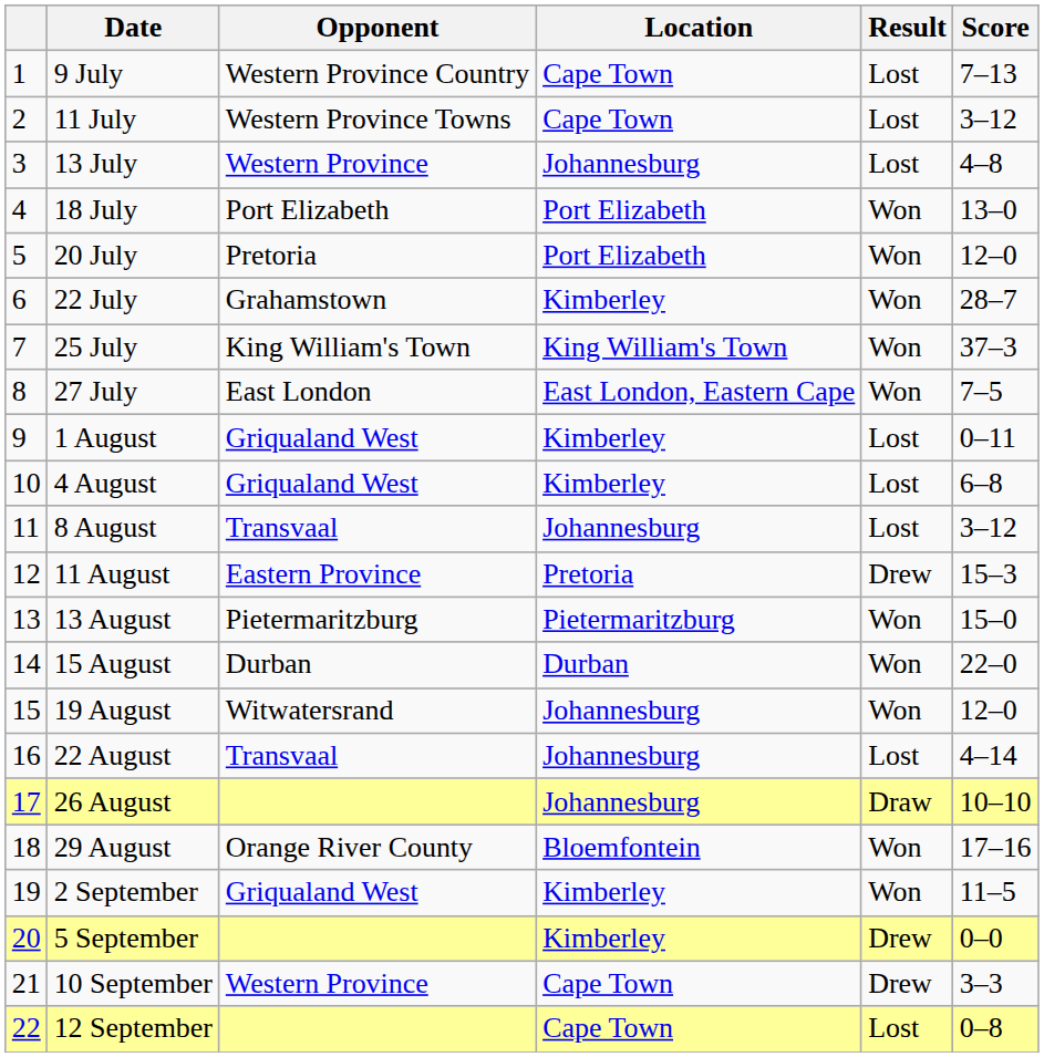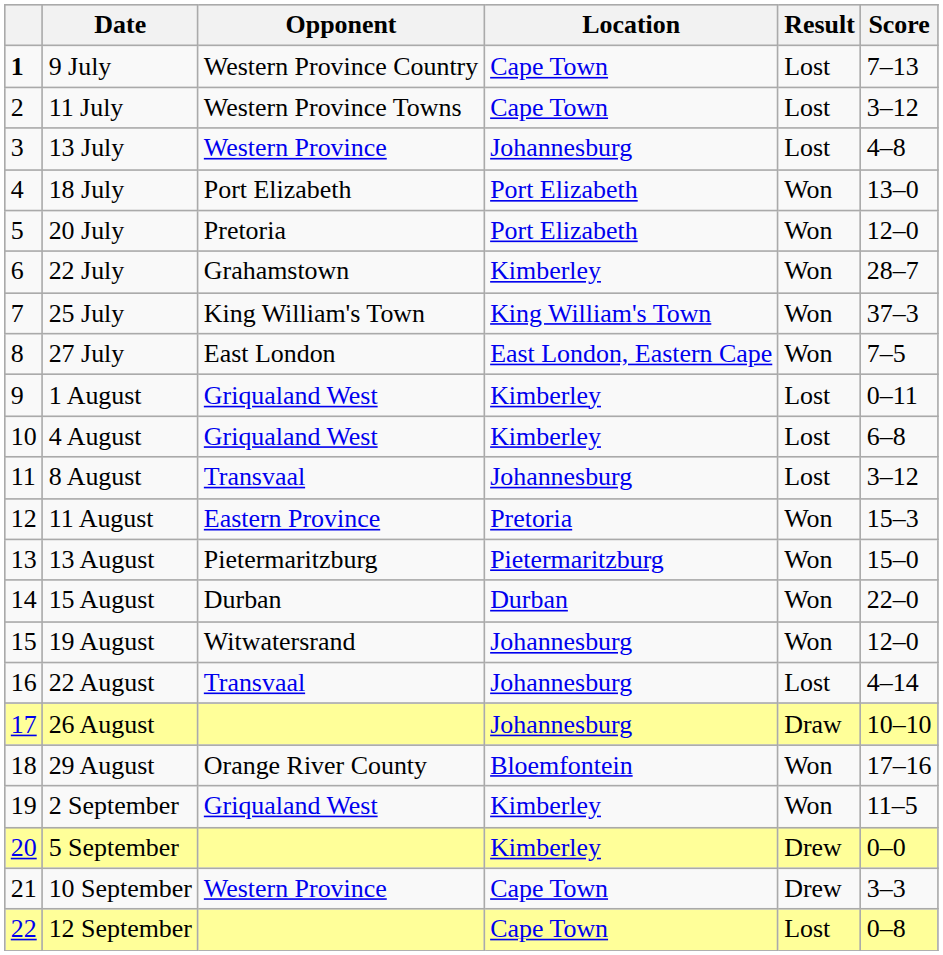 <table class="wikitable sortable">
 <tr>
 <th></th>
 <th>Date</th>
 <th>Opponent</th>
 <th>Location</th>
 <th>Result</th>
 <th>Score</th>
 </tr>
 <tr>
-<td>1</td>
+<td><strong>1</strong></td>
 <td>9 July</td>
 <td>Western Province Country</td>
 <td><a href='#'>Cape Town</a></td>
 <td>Lost</td>
 <td>7–13</td>
 </tr>
 <tr>
 <td>2</td>
 <td>11 July</td>
 <td>Western Province Towns</td>
 <td><a href='#'>Cape Town</a></td>
 <td>Lost</td>
 <td>3–12</td>
 </tr>
 <tr>
 <td>3</td>
 <td>13 July</td>
 <td><a href='#'>Western Province</a></td>
 <td><a href='#'>Johannesburg</a></td>
 <td>Lost</td>
 <td>4–8</td>
 </tr>
 <tr>
 <td>4</td>
 <td>18 July</td>
 <td>Port Elizabeth</td>
 <td><a href='#'>Port Elizabeth</a></td>
 <td>Won</td>
 <td>13–0</td>
 </tr>
 <tr>
 <td>5</td>
 <td>20 July</td>
 <td>Pretoria</td>
 <td><a href='#'>Port Elizabeth</a></td>
 <td>Won</td>
 <td>12–0</td>
 </tr>
 <tr>
 <td>6</td>
 <td>22 July</td>
 <td>Grahamstown</td>
 <td><a href='#'>Kimberley</a></td>
 <td>Won</td>
 <td>28–7</td>
 </tr>
 <tr>
 <td>7</td>
 <td>25 July</td>
 <td>King William's Town</td>
 <td><a href='#'>King William's Town</a></td>
 <td>Won</td>
 <td>37–3</td>
 </tr>
 <tr>
 <td>8</td>
 <td>27 July</td>
 <td>East London</td>
 <td><a href='#'>East London, Eastern Cape</a></td>
 <td>Won</td>
 <td>7–5</td>
 </tr>
 <tr>
 <td>9</td>
 <td>1 August</td>
 <td><a href='#'>Griqualand West</a></td>
 <td><a href='#'>Kimberley</a></td>
 <td>Lost</td>
 <td>0–11</td>
 </tr>
 <tr>
 <td>10</td>
 <td>4 August</td>
 <td><a href='#'>Griqualand West</a></td>
 <td><a href='#'>Kimberley</a></td>
 <td>Lost</td>
 <td>6–8</td>
 </tr>
 <tr>
 <td>11</td>
 <td>8 August</td>
 <td><a href='#'>Transvaal</a></td>
 <td><a href='#'>Johannesburg</a></td>
 <td>Lost</td>
 <td>3–12</td>
 </tr>
 <tr>
 <td>12</td>
 <td>11 August</td>
 <td><a href='#'>Eastern Province</a></td>
 <td><a href='#'>Pretoria</a></td>
-<td>Drew</td>
+<td>Won</td>
 <td>15–3</td>
 </tr>
 <tr>
 <td>13</td>
 <td>13 August</td>
 <td>Pietermaritzburg</td>
 <td><a href='#'>Pietermaritzburg</a></td>
 <td>Won</td>
 <td>15–0</td>
 </tr>
 <tr>
 <td>14</td>
 <td>15 August</td>
 <td>Durban</td>
 <td><a href='#'>Durban</a></td>
 <td>Won</td>
 <td>22–0</td>
 </tr>
 <tr>
 <td>15</td>
 <td>19 August</td>
 <td>Witwatersrand</td>
 <td><a href='#'>Johannesburg</a></td>
 <td>Won</td>
 <td>12–0</td>
 </tr>
 <tr>
 <td>16</td>
 <td>22 August</td>
 <td><a href='#'>Transvaal</a></td>
 <td><a href='#'>Johannesburg</a></td>
 <td>Lost</td>
 <td>4–14</td>
 </tr>
 <tr bgcolor=#ffff99>
 <td><a href='#'>17</a></td>
 <td>26 August</td>
 <td></td>
 <td><a href='#'>Johannesburg</a></td>
 <td>Draw</td>
 <td>10–10</td>
 </tr>
 <tr>
 <td>18</td>
 <td>29 August</td>
 <td>Orange River County</td>
 <td><a href='#'>Bloemfontein</a></td>
 <td>Won</td>
 <td>17–16</td>
 </tr>
 <tr>
 <td>19</td>
 <td>2 September</td>
 <td><a href='#'>Griqualand West</a></td>
 <td><a href='#'>Kimberley</a></td>
 <td>Won</td>
 <td>11–5</td>
 </tr>
 <tr bgcolor=#ffff99>
 <td><a href='#'>20</a></td>
 <td>5 September</td>
 <td></td>
 <td><a href='#'>Kimberley</a></td>
 <td>Drew</td>
 <td>0–0</td>
 </tr>
 <tr>
 <td>21</td>
 <td>10 September</td>
 <td><a href='#'>Western Province</a></td>
 <td><a href='#'>Cape Town</a></td>
 <td>Drew</td>
 <td>3–3</td>
 </tr>
 <tr bgcolor=#ffff99>
 <td><a href='#'>22</a></td>
 <td>12 September</td>
 <td></td>
 <td><a href='#'>Cape Town</a></td>
 <td>Lost</td>
 <td>0–8</td>
 </tr>
 </table>
